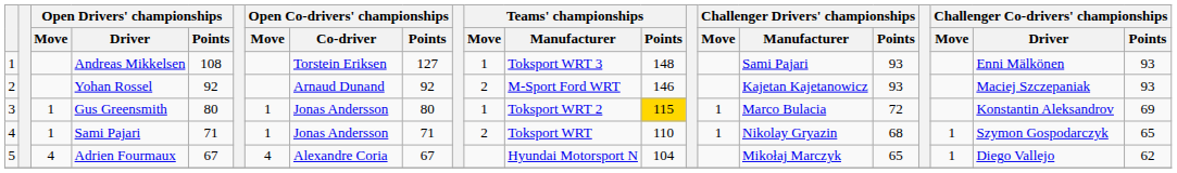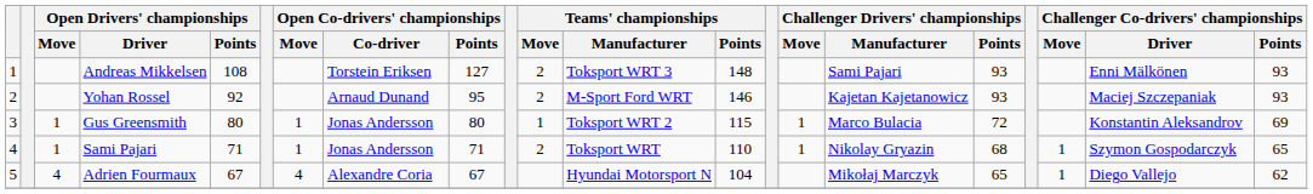 <table class="wikitable" style="font-size:85%;">
 <tr>
 <th rowspan="2"></th>
 <th rowspan="7" style="width:5px;"></th>
 <th colspan="3" nowrap>Open Drivers' championships</th>
 <th rowspan="7" style="width:5px;"></th>
 <th colspan="3" nowrap>Open Co-drivers' championships</th>
 <th rowspan="7" style="width:5px;"></th>
 <th colspan="3" nowrap>Teams' championships</th>
 <th rowspan="7" style="width:5px;"></th>
 <th colspan="3" nowrap>Challenger Drivers' championships</th>
 <th rowspan="7" style="width:5px;"></th>
 <th colspan="3" nowrap>Challenger Co-drivers' championships</th>
 </tr>
 <tr>
 <th>Move</th>
 <th>Driver</th>
 <th>Points</th>
 <th>Move</th>
 <th>Co-driver</th>
 <th>Points</th>
 <th>Move</th>
 <th>Manufacturer</th>
 <th>Points</th>
 <th>Move</th>
 <th>Manufacturer</th>
 <th>Points</th>
 <th>Move</th>
 <th>Driver</th>
 <th>Points</th>
 </tr>
 <tr>
 <td align="center">1</td>
 <td align="center"></td>
 <td><a href='#'>Andreas Mikkelsen</a></td>
 <td align="center">108</td>
 <td align="center"></td>
 <td><a href='#'>Torstein Eriksen</a></td>
 <td align="center">127</td>
-<td align="center"> 1</td>
+<td align="center"> 2</td>
 <td><a href='#'>Toksport WRT 3</a></td>
 <td align="center">148</td>
 <td align="center"></td>
 <td><a href='#'>Sami Pajari</a></td>
 <td align="center">93</td>
 <td align="center"></td>
 <td><a href='#'>Enni Mälkönen</a></td>
 <td align="center">93</td>
 </tr>
 <tr>
 <td align="center">2</td>
 <td align="center"></td>
 <td><a href='#'>Yohan Rossel</a></td>
 <td align="center">92</td>
 <td align="center"></td>
 <td><a href='#'>Arnaud Dunand</a></td>
-<td align="center">92</td>
+<td align="center">95</td>
 <td align="center"> 2</td>
 <td><a href='#'>M-Sport Ford WRT</a></td>
 <td align="center">146</td>
 <td align="center"></td>
 <td><a href='#'>Kajetan Kajetanowicz</a></td>
 <td align="center">93</td>
 <td align="center"></td>
 <td><a href='#'>Maciej Szczepaniak</a></td>
 <td align="center">93</td>
 </tr>
 <tr>
 <td align="center">3</td>
 <td align="center"> 1</td>
 <td><a href='#'>Gus Greensmith</a></td>
 <td align="center">80</td>
 <td align="center"> 1</td>
 <td><a href='#'>Jonas Andersson</a></td>
 <td align="center">80</td>
 <td align="center"> 1</td>
 <td><a href='#'>Toksport WRT 2</a></td>
-<td align="center" style="background: gold;">115</td>
+<td align="center">115</td>
 <td align="center"> 1</td>
 <td><a href='#'>Marco Bulacia</a></td>
 <td align="center">72</td>
 <td align="center"></td>
 <td><a href='#'>Konstantin Aleksandrov</a></td>
 <td align="center">69</td>
 </tr>
 <tr>
 <td align="center">4</td>
 <td align="center"> 1</td>
 <td><a href='#'>Sami Pajari</a></td>
 <td align="center">71</td>
 <td align="center"> 1</td>
 <td><a href='#'>Jonas Andersson</a></td>
 <td align="center">71</td>
 <td align="center"> 2</td>
 <td><a href='#'>Toksport WRT</a></td>
 <td align="center">110</td>
 <td align="center"> 1</td>
 <td><a href='#'>Nikolay Gryazin</a></td>
 <td align="center">68</td>
 <td align="center"> 1</td>
 <td><a href='#'>Szymon Gospodarczyk</a></td>
 <td align="center">65</td>
 </tr>
 <tr>
 <td align="center">5</td>
 <td align="center"> 4</td>
 <td><a href='#'>Adrien Fourmaux</a></td>
 <td align="center">67</td>
 <td align="center"> 4</td>
 <td><a href='#'>Alexandre Coria</a></td>
 <td align="center">67</td>
 <td align="center"></td>
 <td><a href='#'>Hyundai Motorsport N</a></td>
 <td align="center">104</td>
 <td align="center"></td>
 <td><a href='#'>Mikołaj Marczyk</a></td>
 <td align="center">65</td>
 <td align="center"> 1</td>
 <td><a href='#'>Diego Vallejo</a></td>
 <td align="center">62</td>
 </tr>
 <tr>
 </tr>
 </table>
